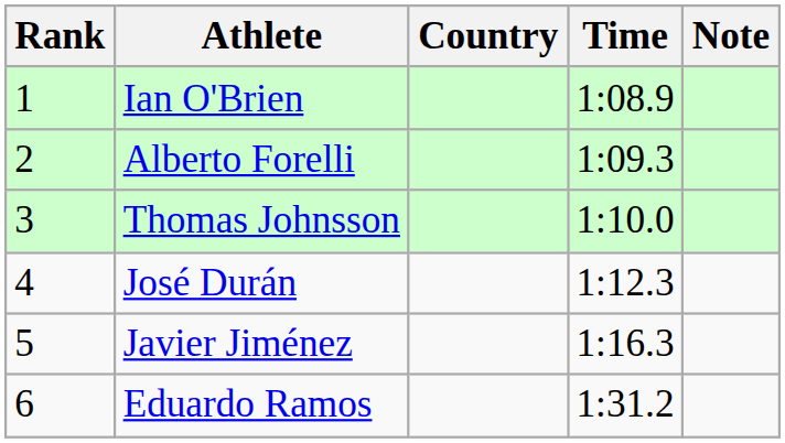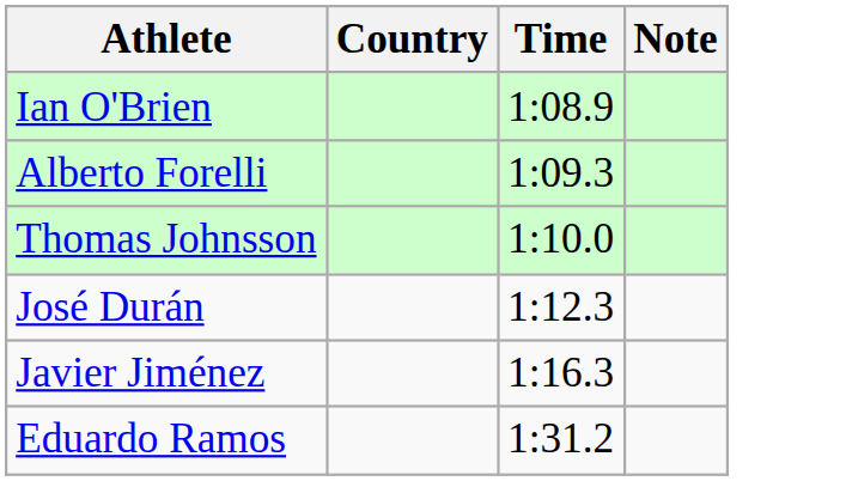 <table class="wikitable sortable">
 <tr>
-<th>Rank</th>
 <th>Athlete</th>
 <th>Country</th>
 <th>Time</th>
 <th>Note</th>
 </tr>
 <tr bgcolor=#CCFFCC>
-<td>1</td>
 <td><a href='#'>Ian O'Brien</a></td>
 <td></td>
 <td>1:08.9</td>
 <td></td>
 </tr>
 <tr bgcolor=#CCFFCC>
-<td>2</td>
 <td><a href='#'>Alberto Forelli</a></td>
 <td></td>
 <td>1:09.3</td>
 <td></td>
 </tr>
 <tr bgcolor=#CCFFCC>
-<td>3</td>
 <td><a href='#'>Thomas Johnsson</a></td>
 <td></td>
 <td>1:10.0</td>
 <td></td>
 </tr>
 <tr>
-<td>4</td>
 <td><a href='#'>José Durán</a></td>
 <td></td>
 <td>1:12.3</td>
 <td></td>
 </tr>
 <tr>
-<td>5</td>
 <td><a href='#'>Javier Jiménez</a></td>
 <td></td>
 <td>1:16.3</td>
 <td></td>
 </tr>
 <tr>
-<td>6</td>
 <td><a href='#'>Eduardo Ramos</a></td>
 <td></td>
 <td>1:31.2</td>
 <td></td>
 </tr>
 </table>
